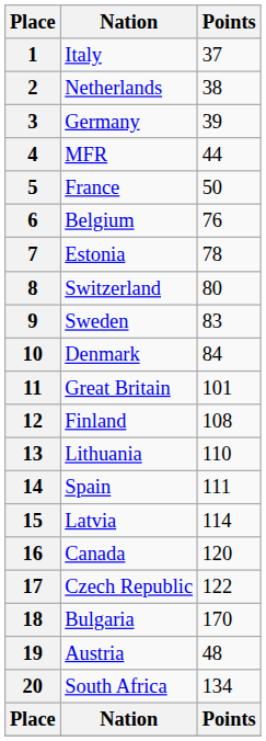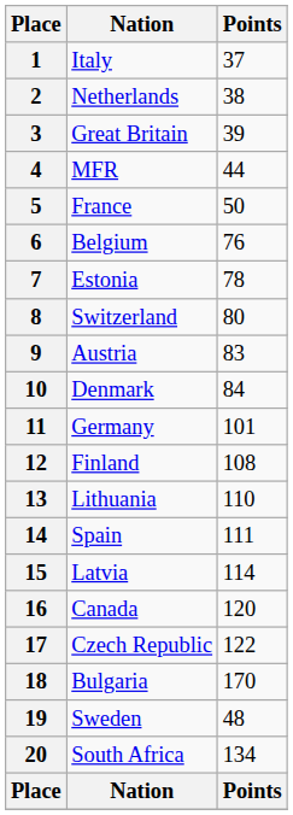 <table class="wikitable" style="font-size: 95%">
 <tr>
 <th>Place</th>
 <th>Nation</th>
 <th>Points</th>
 </tr>
 <tr>
 <th>1</th>
 <td> <a href='#'>Italy</a></td>
 <td>37</td>
 </tr>
 <tr>
 <th>2</th>
 <td> <a href='#'>Netherlands</a></td>
 <td>38</td>
 </tr>
 <tr>
 <th>3</th>
-<td> <a href='#'>Germany</a></td>
+<td> <a href='#'>Great Britain</a></td>
 <td>39</td>
 </tr>
 <tr>
 <th>4</th>
 <td> <a href='#'>MFR</a></td>
 <td>44</td>
 </tr>
 <tr>
 <th>5</th>
 <td> <a href='#'>France</a></td>
 <td>50</td>
 </tr>
 <tr>
 <th>6</th>
 <td> <a href='#'>Belgium</a></td>
 <td>76</td>
 </tr>
 <tr>
 <th>7</th>
 <td> <a href='#'>Estonia</a></td>
 <td>78</td>
 </tr>
 <tr>
 <th>8</th>
 <td> <a href='#'>Switzerland</a></td>
 <td>80</td>
 </tr>
 <tr>
 <th>9</th>
-<td> <a href='#'>Sweden</a></td>
+<td> <a href='#'>Austria</a></td>
 <td>83</td>
 </tr>
 <tr>
 <th>10</th>
 <td> <a href='#'>Denmark</a></td>
 <td>84</td>
 </tr>
 <tr>
 <th>11</th>
-<td> <a href='#'>Great Britain</a></td>
+<td> <a href='#'>Germany</a></td>
 <td>101</td>
 </tr>
 <tr>
 <th>12</th>
 <td> <a href='#'>Finland</a></td>
 <td>108</td>
 </tr>
 <tr>
 <th>13</th>
 <td> <a href='#'>Lithuania</a></td>
 <td>110</td>
 </tr>
 <tr>
 <th>14</th>
 <td> <a href='#'>Spain</a></td>
 <td>111</td>
 </tr>
 <tr>
 <th>15</th>
 <td> <a href='#'>Latvia</a></td>
 <td>114</td>
 </tr>
 <tr>
 <th>16</th>
 <td> <a href='#'>Canada</a></td>
 <td>120</td>
 </tr>
 <tr>
 <th>17</th>
 <td> <a href='#'>Czech Republic</a></td>
 <td>122</td>
 </tr>
 <tr>
 <th>18</th>
 <td> <a href='#'>Bulgaria</a></td>
 <td>170</td>
 </tr>
 <tr>
 <th>19</th>
-<td> <a href='#'>Austria</a></td>
+<td> <a href='#'>Sweden</a></td>
 <td>48</td>
 </tr>
 <tr>
 <th>20</th>
 <td> <a href='#'>South Africa</a></td>
 <td>134</td>
 </tr>
 <tr>
 <th>Place</th>
 <th>Nation</th>
 <th>Points</th>
 </tr>
 <tr>
 </tr>
 </table>
